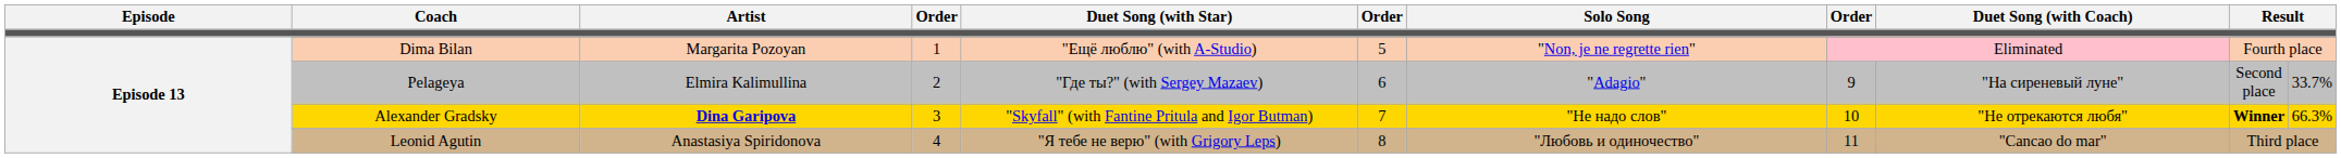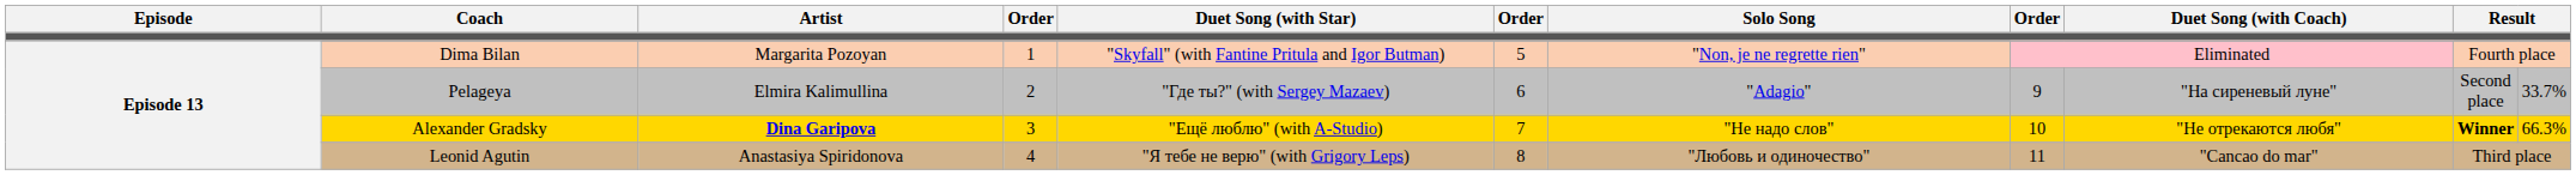 <table class="wikitable" style="text-align:center; width:120%;">
 <tr>
 <th scope="col" width="13%">Episode</th>
 <th scope="col" width="13%">Coach</th>
 <th scope="col" width="15%">Artist</th>
 <th scope="col" width="02%">Order</th>
 <th scope="col" width="18%">Duet Song (with Star)</th>
 <th scope="col" width="02%">Order</th>
 <th scope="col" width="19%">Solo Song</th>
 <th scope="col" width="02%">Order</th>
 <th scope="col" width="18%">Duet Song (with Coach)</th>
 <th colspan="2" width="11%">Result</th>
 </tr>
 <tr>
 <td colspan="11" style="background:#555;"></td>
 </tr>
 <tr>
 <th rowspan=5>Episode 13 <br> </th>
 </tr>
 <tr bgcolor=#FBCEB1>
 <td>Dima Bilan</td>
 <td>Margarita Pozoyan</td>
 <td>1</td>
-<td>"Ещё люблю" (with <a href='#'>A-Studio</a>)</td>
+<td>"<a href='#'>Skyfall</a>" (with <a href='#'>Fantine Pritula</a> and <a href='#'>Igor Butman</a>)</td>
 <td>5</td>
 <td>"<a href='#'>Non, je ne regrette rien</a>"</td>
 <td style="background:pink" colspan="2">Eliminated</td>
 <td colspan="2">Fourth place</td>
 </tr>
 <tr bgcolor=silver>
 <td>Pelageya</td>
 <td>Elmira Kalimullina</td>
 <td>2</td>
 <td>"Где ты?" (with <a href='#'>Sergey Mazaev</a>)</td>
 <td>6</td>
 <td>"<a href='#'>Adagio</a>"</td>
 <td>9</td>
 <td>"На сиреневый луне"</td>
 <td>Second place</td>
 <td>33.7%</td>
 </tr>
 <tr bgcolor=gold>
 <td>Alexander Gradsky</td>
 <td><strong><a href='#'>Dina Garipova</a></strong></td>
 <td>3</td>
-<td>"<a href='#'>Skyfall</a>" (with <a href='#'>Fantine Pritula</a> and <a href='#'>Igor Butman</a>)</td>
+<td>"Ещё люблю" (with <a href='#'>A-Studio</a>)</td>
 <td>7</td>
 <td>"Не надо слов"</td>
 <td>10</td>
 <td>"Не отрекаются любя"</td>
 <td><strong>Winner</strong></td>
 <td>66.3%</td>
 </tr>
 <tr bgcolor=tan>
 <td>Leonid Agutin</td>
 <td>Anastasiya Spiridonova</td>
 <td>4</td>
 <td>"Я тебе не верю" (with <a href='#'>Grigory Leps</a>)</td>
 <td>8</td>
 <td>"Любовь и одиночество"</td>
 <td>11</td>
 <td>"Cancao do mar"</td>
 <td colspan="2">Third place</td>
 </tr>
 </table>
